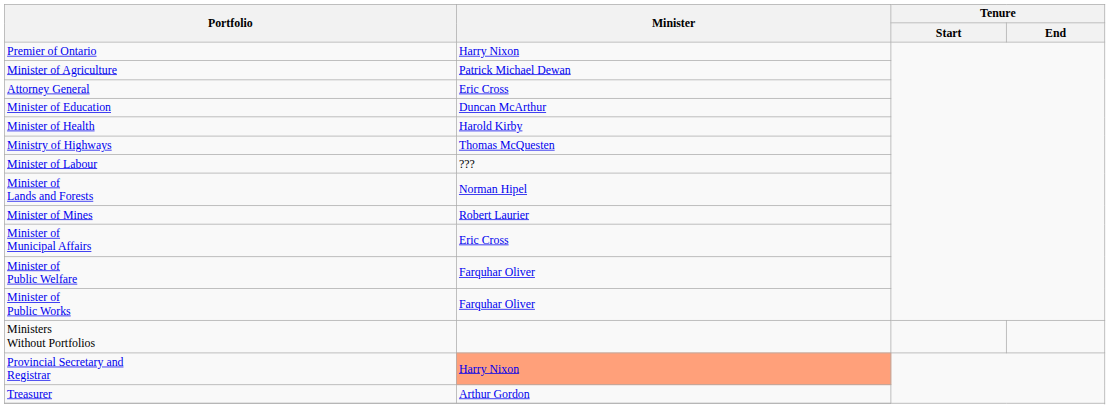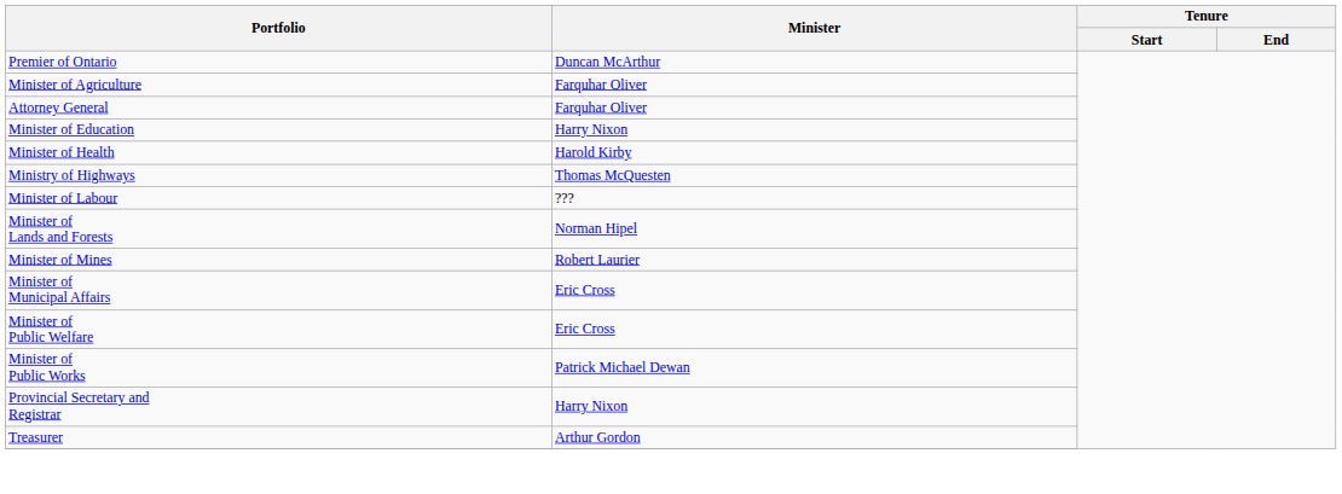 <table class="wikitable" style="width: 75%">
 <tr>
 <th rowspan="2">Portfolio</th>
 <th rowspan="2">Minister</th>
 <th colspan="2">Tenure</th>
 </tr>
 <tr>
 <th>Start</th>
 <th>End</th>
 </tr>
 <tr>
 <td><a href='#'>Premier of Ontario</a></td>
-<td><a href='#'>Harry Nixon</a></td>
+<td><a href='#'>Duncan McArthur</a></td>
 </tr>
 <tr>
 <td><a href='#'>Minister of Agriculture</a></td>
-<td><a href='#'>Patrick Michael Dewan</a></td>
+<td><a href='#'>Farquhar Oliver</a></td>
 </tr>
 <tr>
 <td><a href='#'>Attorney General</a></td>
-<td><a href='#'>Eric Cross</a></td>
+<td><a href='#'>Farquhar Oliver</a></td>
 </tr>
 <tr>
 <td><a href='#'>Minister of Education</a></td>
-<td><a href='#'>Duncan McArthur</a></td>
+<td><a href='#'>Harry Nixon</a></td>
 </tr>
 <tr>
 <td><a href='#'>Minister of Health</a></td>
 <td><a href='#'>Harold Kirby</a></td>
 </tr>
 <tr>
 <td><a href='#'>Ministry of Highways</a></td>
 <td><a href='#'>Thomas McQuesten</a></td>
 </tr>
 <tr>
 <td><a href='#'>Minister of Labour</a></td>
 <td>???</td>
 </tr>
 <tr>
 <td><a href='#'>Minister of <br> Lands and Forests</a></td>
 <td><a href='#'>Norman Hipel</a></td>
 </tr>
 <tr>
 <td><a href='#'>Minister of Mines</a></td>
 <td><a href='#'>Robert Laurier</a></td>
 </tr>
 <tr>
 <td><a href='#'>Minister of <br> Municipal Affairs</a></td>
 <td><a href='#'>Eric Cross</a></td>
 </tr>
 <tr>
 <td><a href='#'>Minister of <br> Public Welfare</a></td>
-<td><a href='#'>Farquhar Oliver</a></td>
+<td><a href='#'>Eric Cross</a></td>
 </tr>
 <tr>
 <td><a href='#'>Minister of <br> Public Works</a></td>
-<td><a href='#'>Farquhar Oliver</a></td>
-</tr>
-<tr>
-<td rowspan="1">Ministers <br> Without Portfolios</td>
-<td></td>
-<td></td>
-<td></td>
+<td><a href='#'>Patrick Michael Dewan</a></td>
 </tr>
 <tr>
 <td><a href='#'>Provincial Secretary and <br> Registrar</a></td>
-<td style="background: lightsalmon;"><a href='#'>Harry Nixon</a></td>
+<td><a href='#'>Harry Nixon</a></td>
 </tr>
 <tr>
 <td><a href='#'>Treasurer</a></td>
 <td><a href='#'>Arthur Gordon</a></td>
 </tr>
 <tr>
 </tr>
 </table>
